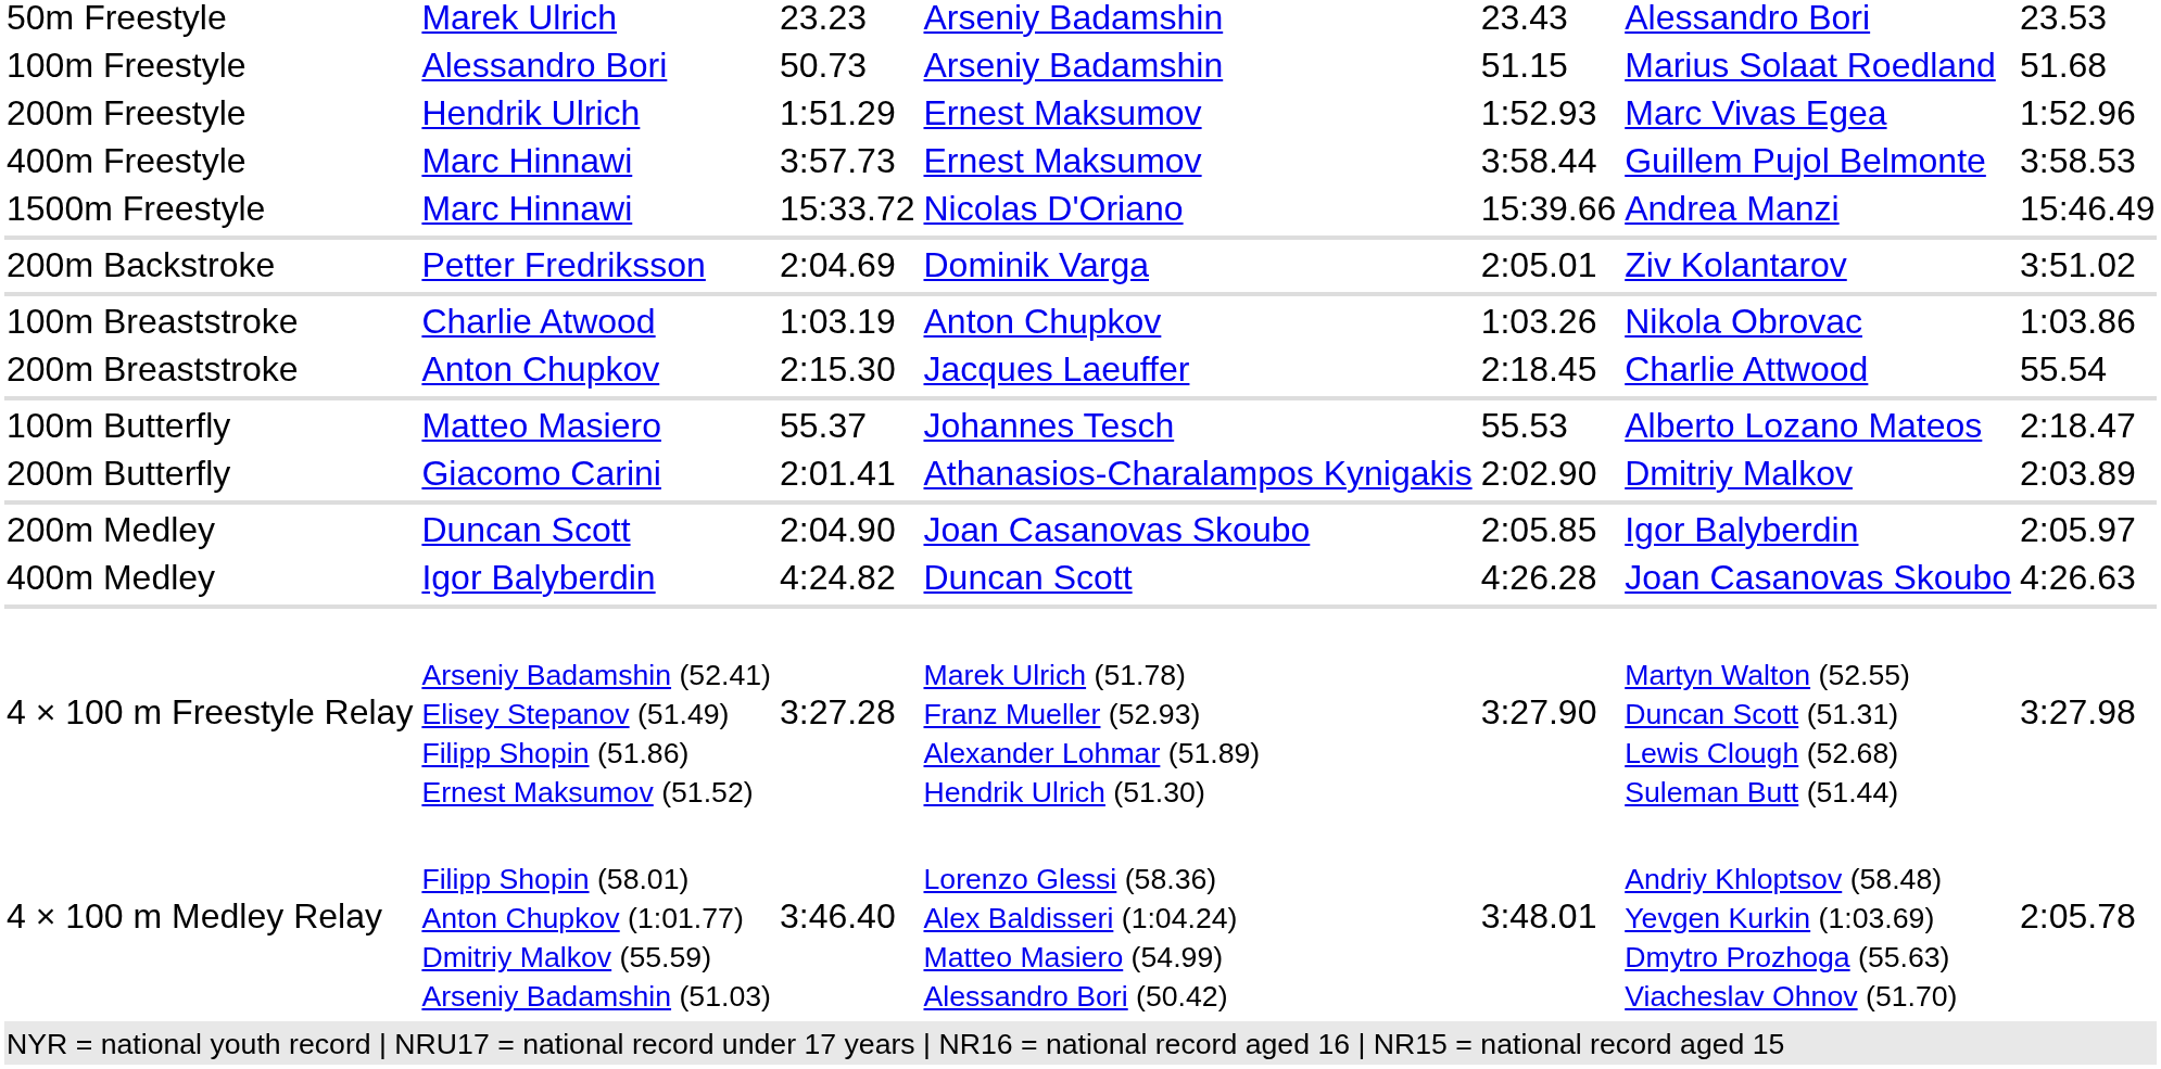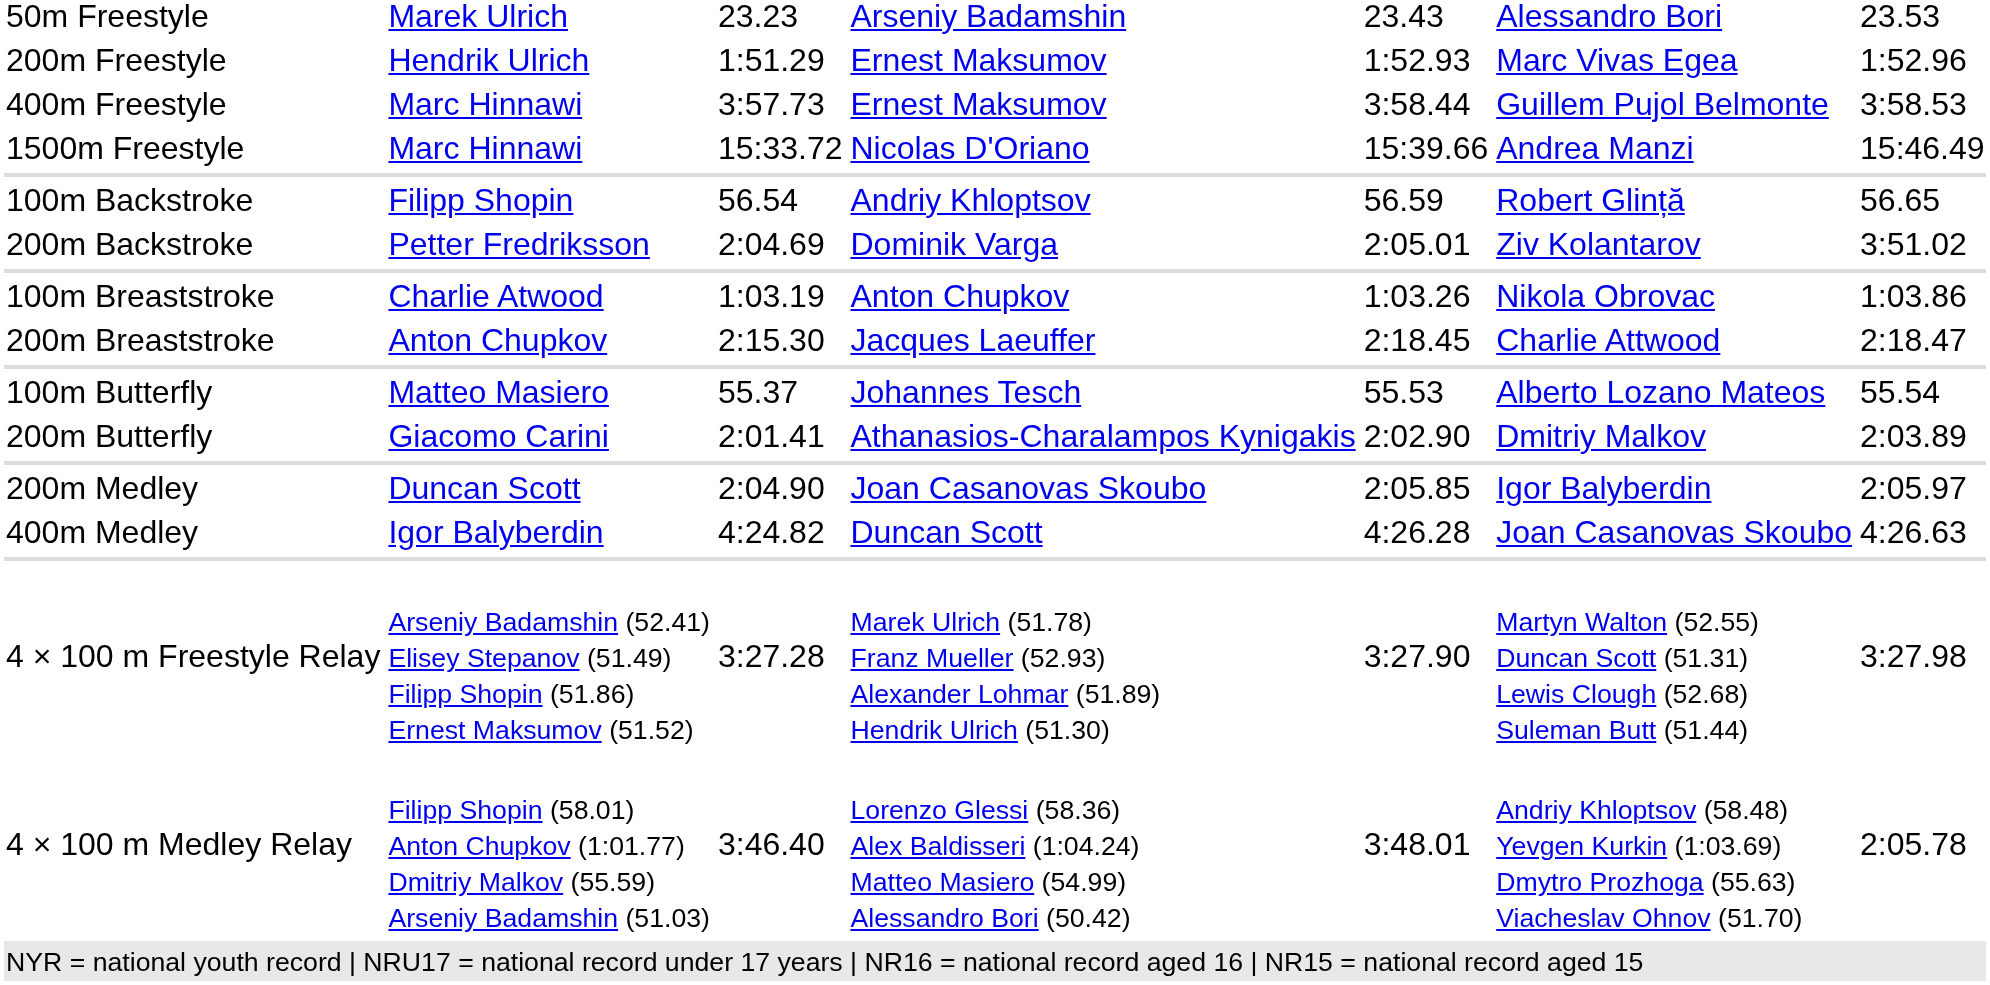 <table>
 <tr>
 <td>50m Freestyle</td>
 <td><a href='#'>Marek Ulrich</a> <br> </td>
 <td>23.23</td>
 <td><a href='#'>Arseniy Badamshin</a> <br> </td>
 <td>23.43</td>
 <td><a href='#'>Alessandro Bori</a> <br> </td>
 <td>23.53</td>
-</tr>
-<tr>
-<td>100m Freestyle</td>
-<td><a href='#'>Alessandro Bori</a><br> </td>
-<td>50.73</td>
-<td><a href='#'>Arseniy Badamshin</a><br> </td>
-<td>51.15</td>
-<td><a href='#'>Marius Solaat Roedland</a><br> </td>
-<td>51.68</td>
 </tr>
 <tr>
 <td>200m Freestyle</td>
 <td><a href='#'>Hendrik Ulrich</a><br> </td>
 <td>1:51.29</td>
 <td><a href='#'>Ernest Maksumov</a><br> </td>
 <td>1:52.93</td>
 <td><a href='#'>Marc Vivas Egea</a><br> </td>
 <td>1:52.96</td>
 </tr>
 <tr>
 <td>400m Freestyle</td>
 <td><a href='#'>Marc Hinnawi</a><br> </td>
 <td>3:57.73</td>
 <td><a href='#'>Ernest Maksumov</a><br> </td>
 <td>3:58.44</td>
 <td><a href='#'>Guillem Pujol Belmonte</a><br> </td>
 <td>3:58.53</td>
 </tr>
 <tr>
 <td>1500m Freestyle</td>
 <td><a href='#'>Marc Hinnawi</a> <br> </td>
 <td>15:33.72</td>
 <td><a href='#'>Nicolas D'Oriano</a> <br> </td>
 <td>15:39.66</td>
 <td><a href='#'>Andrea Manzi</a> <br> </td>
 <td>15:46.49</td>
 </tr>
 <tr bgcolor=#DDDDDD>
 <td colspan=7></td>
 </tr>
 <tr>
+<td>100m Backstroke</td>
+<td><a href='#'>Filipp Shopin</a><br> </td>
+<td>56.54</td>
+<td><a href='#'>Andriy Khloptsov</a><br> </td>
+<td>56.59</td>
+<td><a href='#'>Robert Glință</a><br> </td>
+<td>56.65</td>
+</tr>
+<tr>
 <td>200m Backstroke</td>
 <td><a href='#'>Petter Fredriksson</a><br> </td>
 <td>2:04.69</td>
 <td><a href='#'>Dominik Varga</a><br> </td>
 <td>2:05.01</td>
 <td><a href='#'>Ziv Kolantarov</a><br> </td>
 <td>3:51.02</td>
 </tr>
 <tr bgcolor=#DDDDDD>
 <td colspan=7></td>
 </tr>
 <tr>
 <td>100m Breaststroke</td>
 <td><a href='#'>Charlie Atwood</a> <br> </td>
 <td>1:03.19</td>
 <td><a href='#'>Anton Chupkov</a> <br> </td>
 <td>1:03.26</td>
 <td><a href='#'>Nikola Obrovac</a> <br> </td>
 <td>1:03.86</td>
 </tr>
 <tr>
 <td>200m Breaststroke</td>
 <td><a href='#'>Anton Chupkov</a><br> </td>
 <td>2:15.30</td>
 <td><a href='#'>Jacques Laeuffer</a><br> </td>
 <td>2:18.45</td>
 <td><a href='#'>Charlie Attwood</a><br> </td>
-<td>55.54</td>
+<td>2:18.47</td>
 </tr>
 <tr bgcolor=#DDDDDD>
 <td colspan=7></td>
 </tr>
 <tr>
 <td>100m Butterfly</td>
 <td><a href='#'>Matteo Masiero</a><br> </td>
 <td>55.37</td>
 <td><a href='#'>Johannes Tesch</a><br> </td>
 <td>55.53</td>
 <td><a href='#'>Alberto Lozano Mateos</a><br> </td>
-<td>2:18.47</td>
+<td>55.54</td>
 </tr>
 <tr>
 <td>200m Butterfly</td>
 <td><a href='#'>Giacomo Carini</a> <br> </td>
 <td>2:01.41</td>
 <td><a href='#'>Athanasios-Charalampos Kynigakis</a> <br> </td>
 <td>2:02.90</td>
 <td><a href='#'>Dmitriy Malkov</a><br> </td>
 <td>2:03.89</td>
 </tr>
 <tr bgcolor=#DDDDDD>
 <td colspan=7></td>
 </tr>
 <tr>
 <td>200m Medley</td>
 <td><a href='#'>Duncan Scott</a><br> </td>
 <td>2:04.90</td>
 <td><a href='#'>Joan Casanovas Skoubo</a><br> </td>
 <td>2:05.85</td>
 <td><a href='#'>Igor Balyberdin</a><br> </td>
 <td>2:05.97</td>
 </tr>
 <tr>
 <td>400m Medley</td>
 <td><a href='#'>Igor Balyberdin</a><br> </td>
 <td>4:24.82</td>
 <td><a href='#'>Duncan Scott</a><br> </td>
 <td>4:26.28</td>
 <td><a href='#'>Joan Casanovas Skoubo</a><br> </td>
 <td>4:26.63</td>
 </tr>
 <tr bgcolor=#DDDDDD>
 <td colspan=7></td>
 </tr>
 <tr>
 <td>4 × 100 m Freestyle Relay</td>
 <td> <br><small> <a href='#'>Arseniy Badamshin</a> (52.41)<br><a href='#'>Elisey Stepanov</a> (51.49) <br> <a href='#'>Filipp Shopin</a> (51.86)<br><a href='#'>Ernest Maksumov</a> (51.52)</small></td>
 <td>3:27.28</td>
 <td> <br><small> <a href='#'>Marek Ulrich</a> (51.78)<br><a href='#'>Franz Mueller</a> (52.93)<br> <a href='#'>Alexander Lohmar</a> (51.89)<br><a href='#'>Hendrik Ulrich</a> (51.30)</small></td>
 <td>3:27.90</td>
 <td> <br><small> <a href='#'>Martyn Walton</a> (52.55)<br><a href='#'>Duncan Scott</a> (51.31)<br> <a href='#'>Lewis Clough</a> (52.68)<br><a href='#'>Suleman Butt</a> (51.44)</small></td>
 <td>3:27.98</td>
 </tr>
 <tr>
 <td>4 × 100 m Medley Relay</td>
 <td> <br><small> <a href='#'>Filipp Shopin</a> (58.01)<br><a href='#'>Anton Chupkov</a> (1:01.77) <br> <a href='#'>Dmitriy Malkov</a> (55.59)<br><a href='#'>Arseniy Badamshin</a> (51.03)</small></td>
 <td>3:46.40</td>
 <td> <br><small> <a href='#'>Lorenzo Glessi</a> (58.36)<br><a href='#'>Alex Baldisseri</a> (1:04.24)<br> <a href='#'>Matteo Masiero</a> (54.99)<br><a href='#'>Alessandro Bori</a> (50.42)</small></td>
 <td>3:48.01</td>
 <td> <br><small> <a href='#'>Andriy Khloptsov</a> (58.48)<br><a href='#'>Yevgen Kurkin</a> (1:03.69)<br> <a href='#'>Dmytro Prozhoga</a> (55.63)<br><a href='#'>Viacheslav Ohnov</a> (51.70)</small></td>
 <td>2:05.78</td>
 </tr>
 <tr bgcolor= e8e8e8>
 <td colspan=7><small> NYR = national youth record  |  NRU17 = national record under 17 years  |  NR16 = national record aged 16  |  NR15 = national record aged 15</small></td>
 </tr>
 </table>
